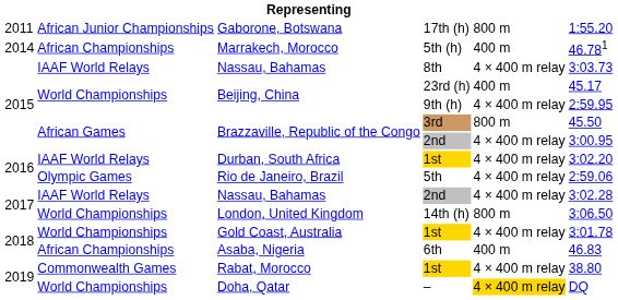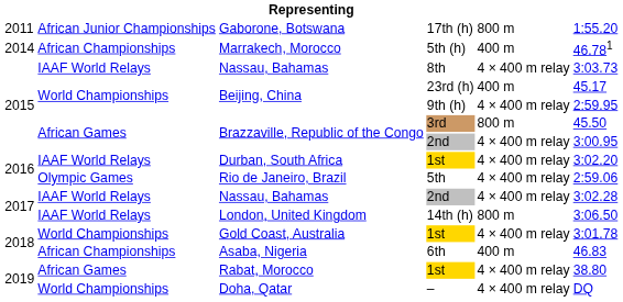 <table>
 <tr>
 <th colspan="6">Representing </th>
 </tr>
 <tr>
 <td>2011</td>
 <td><a href='#'>African Junior Championships</a></td>
 <td><a href='#'>Gaborone, Botswana</a></td>
 <td>17th (h)</td>
 <td>800 m</td>
 <td><a href='#'>1:55.20</a></td>
 </tr>
 <tr>
 <td>2014</td>
 <td><a href='#'>African Championships</a></td>
 <td><a href='#'>Marrakech, Morocco</a></td>
 <td>5th (h)</td>
 <td>400 m</td>
 <td><a href='#'>46.78</a><sup>1</sup></td>
 </tr>
 <tr>
 <td rowspan=5>2015</td>
 <td><a href='#'>IAAF World Relays</a></td>
 <td><a href='#'>Nassau, Bahamas</a></td>
 <td>8th</td>
 <td>4 × 400 m relay</td>
 <td><a href='#'>3:03.73</a></td>
 </tr>
 <tr>
 <td rowspan=2><a href='#'>World Championships</a></td>
 <td rowspan=2><a href='#'>Beijing, China</a></td>
 <td>23rd (h)</td>
 <td>400 m</td>
 <td><a href='#'>45.17</a></td>
 </tr>
 <tr>
 <td>9th (h)</td>
 <td>4 × 400 m relay</td>
 <td><a href='#'>2:59.95</a></td>
 </tr>
 <tr>
 <td rowspan=2><a href='#'>African Games</a></td>
 <td rowspan=2><a href='#'>Brazzaville, Republic of the Congo</a></td>
 <td bgcolor=cc9966>3rd</td>
 <td>800 m</td>
 <td><a href='#'>45.50</a></td>
 </tr>
 <tr>
 <td bgcolor=silver>2nd</td>
 <td>4 × 400 m relay</td>
 <td><a href='#'>3:00.95</a></td>
 </tr>
 <tr>
 <td rowspan=2>2016</td>
 <td><a href='#'>IAAF World Relays</a></td>
 <td><a href='#'>Durban, South Africa</a></td>
 <td bgcolor=gold>1st</td>
 <td>4 × 400 m relay</td>
 <td><a href='#'>3:02.20</a></td>
 </tr>
 <tr>
 <td><a href='#'>Olympic Games</a></td>
 <td><a href='#'>Rio de Janeiro, Brazil</a></td>
 <td>5th</td>
 <td>4 × 400 m relay</td>
 <td><a href='#'>2:59.06</a></td>
 </tr>
 <tr>
 <td rowspan=2>2017</td>
 <td><a href='#'>IAAF World Relays</a></td>
 <td><a href='#'>Nassau, Bahamas</a></td>
 <td bgcolor=silver>2nd</td>
 <td>4 × 400 m relay</td>
 <td><a href='#'>3:02.28</a></td>
 </tr>
 <tr>
-<td><a href='#'>World Championships</a></td>
+<td><a href='#'>IAAF World Relays</a></td>
 <td><a href='#'>London, United Kingdom</a></td>
 <td>14th (h)</td>
 <td>800 m</td>
 <td><a href='#'>3:06.50</a></td>
 </tr>
 <tr>
 <td rowspan=2>2018</td>
 <td><a href='#'>World Championships</a></td>
 <td><a href='#'>Gold Coast, Australia</a></td>
 <td bgcolor=gold>1st</td>
 <td>4 × 400 m relay</td>
 <td><a href='#'>3:01.78</a></td>
 </tr>
 <tr>
 <td><a href='#'>African Championships</a></td>
 <td><a href='#'>Asaba, Nigeria</a></td>
 <td>6th</td>
 <td>400 m</td>
 <td><a href='#'>46.83</a></td>
 </tr>
 <tr>
 <td rowspan=2>2019</td>
-<td><a href='#'>Commonwealth Games</a></td>
+<td><a href='#'>African Games</a></td>
 <td><a href='#'>Rabat, Morocco</a></td>
 <td bgcolor=gold>1st</td>
 <td>4 × 400 m relay</td>
 <td><a href='#'>38.80</a></td>
 </tr>
 <tr>
 <td><a href='#'>World Championships</a></td>
 <td><a href='#'>Doha, Qatar</a></td>
 <td>–</td>
-<td style="background: gold;">4 × 400 m relay</td>
+<td>4 × 400 m relay</td>
 <td><a href='#'>DQ</a></td>
 </tr>
 </table>
